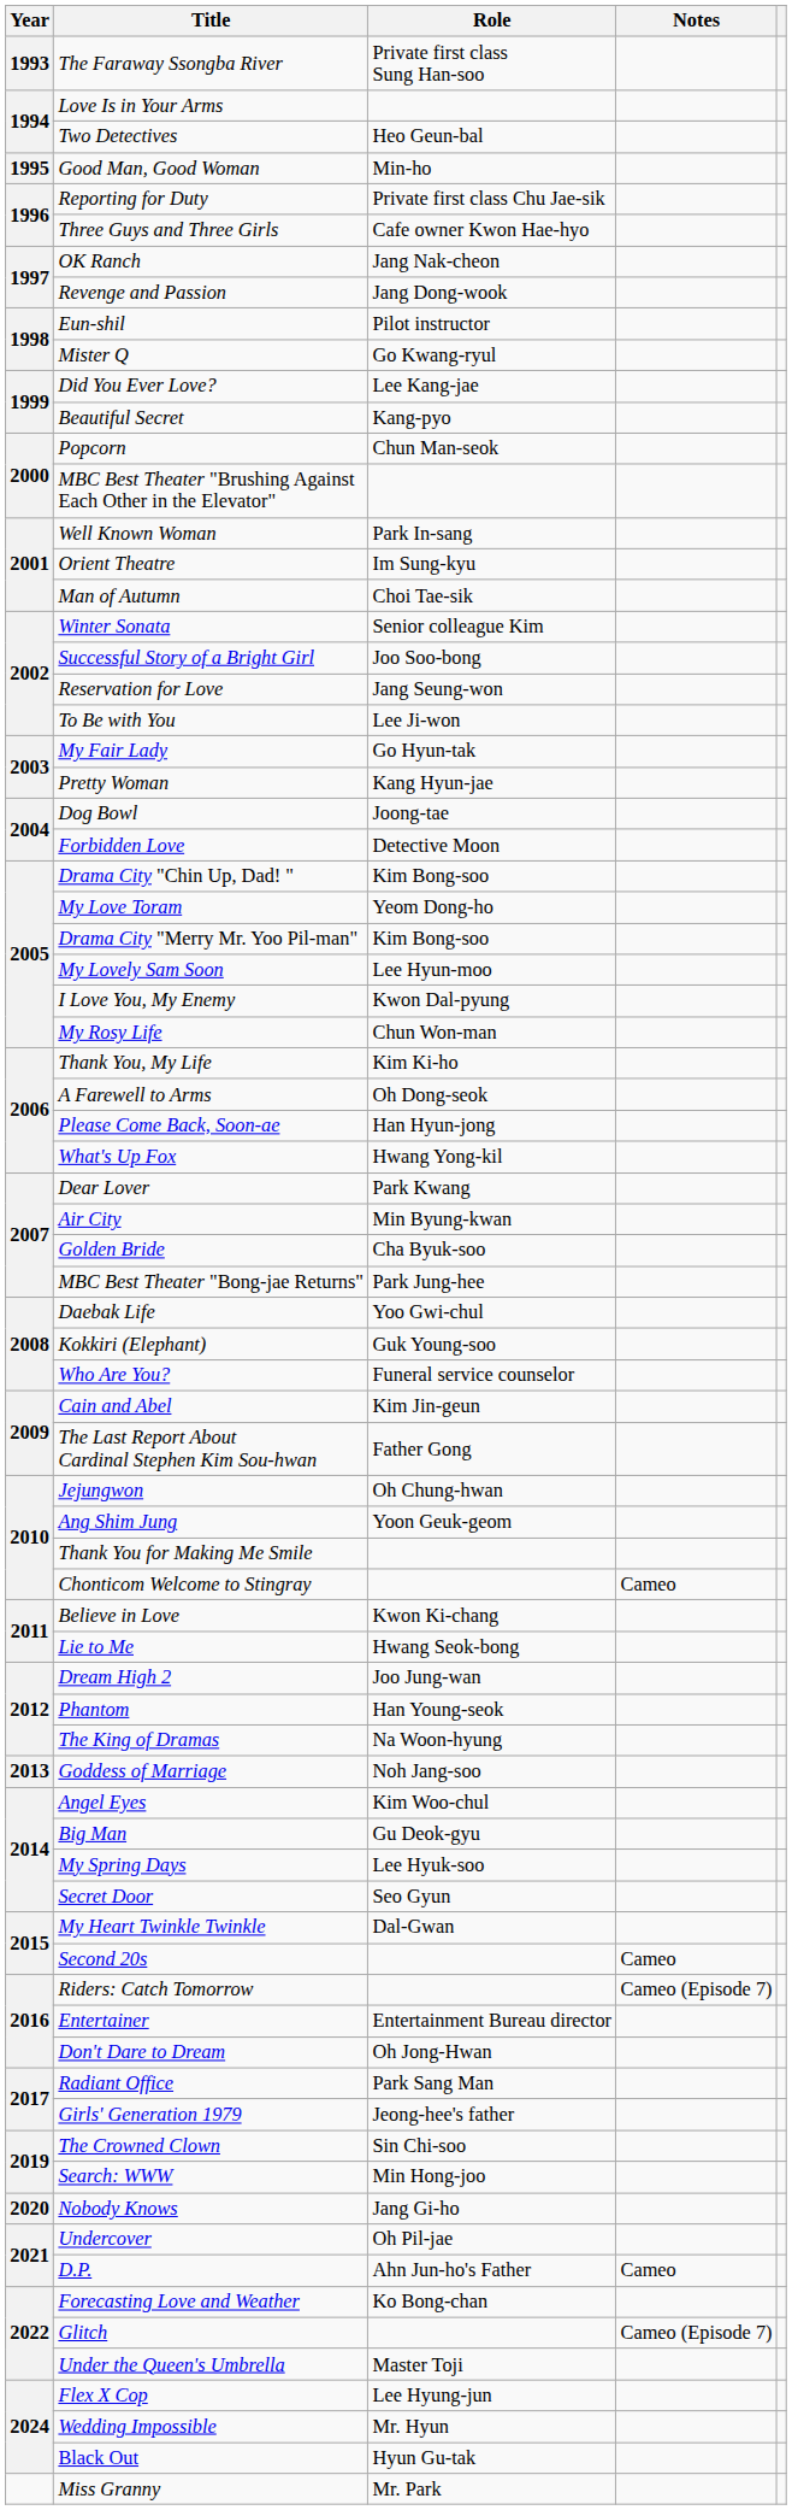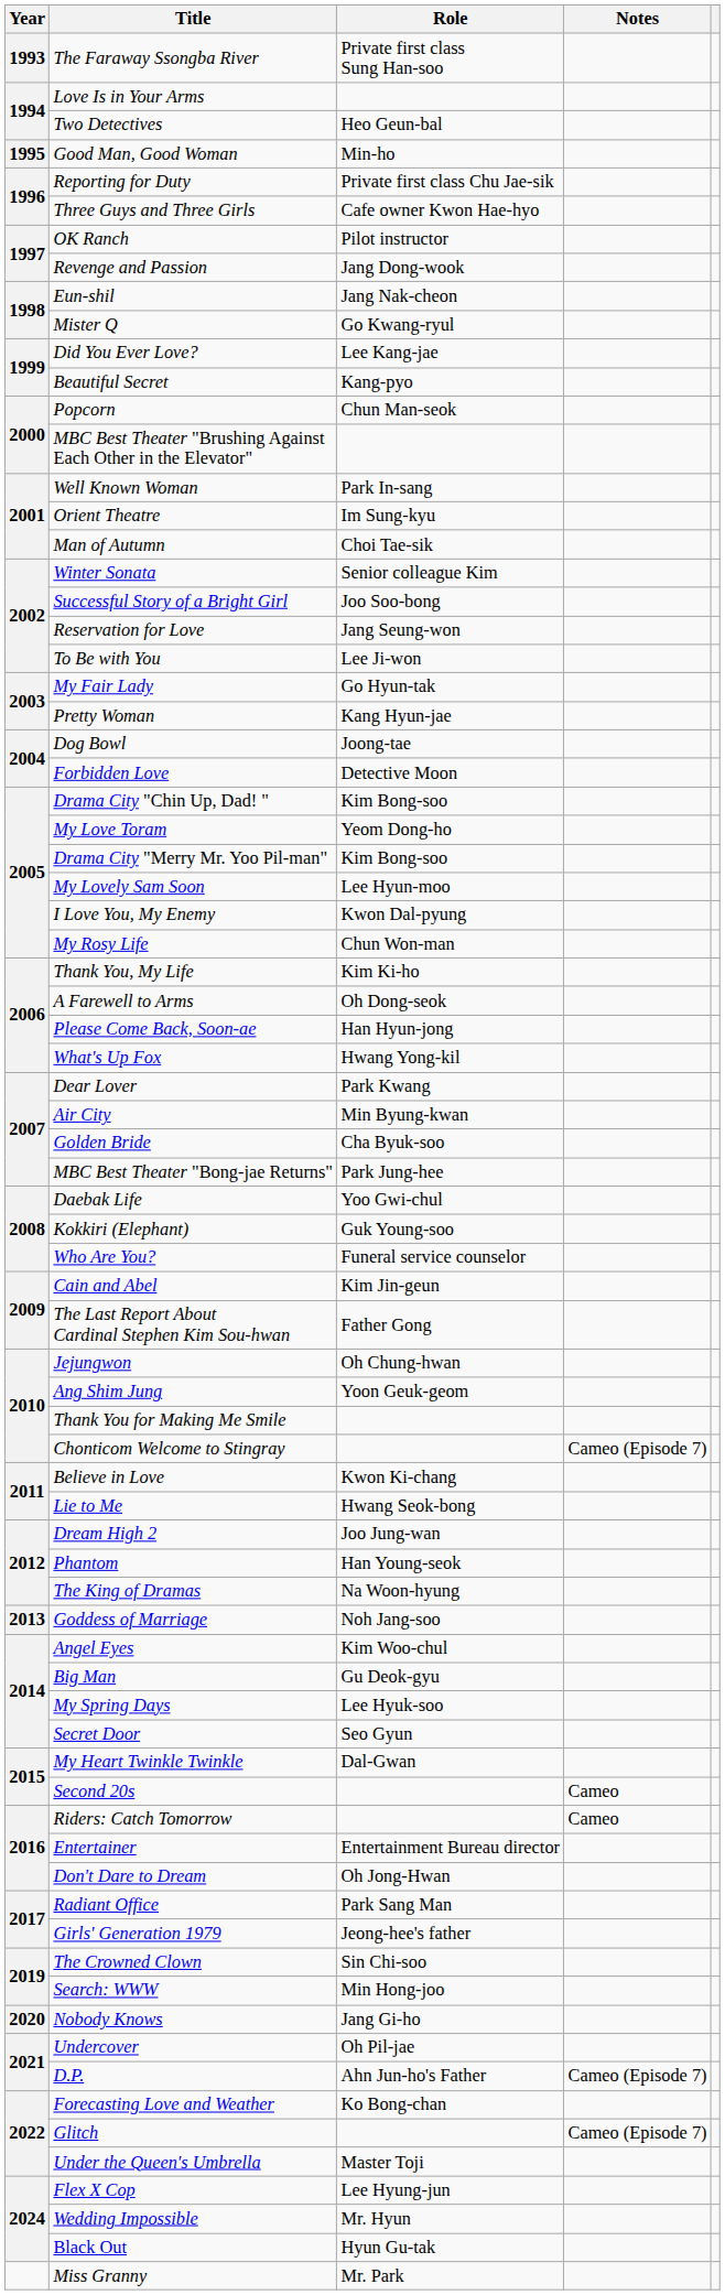 <table class="wikitable plainrowheaders sortable">
 <tr>
 <th scope="col">Year</th>
 <th scope="col">Title</th>
 <th scope="col">Role</th>
 <th scope="col">Notes</th>
 <th scope="col" class="unsortable"></th>
 </tr>
 <tr>
 <th scope="row">1993</th>
 <td><em>The Faraway Ssongba River</em></td>
 <td>Private first class <br> Sung Han-soo</td>
 <td></td>
 <td style="text-align:center"></td>
 </tr>
 <tr>
 <th scope="row" rowspan="2">1994</th>
 <td><em>Love Is in Your Arms</em></td>
 <td></td>
 <td></td>
 <td style="text-align:center"></td>
 </tr>
 <tr>
 <td><em>Two Detectives</em></td>
 <td>Heo Geun-bal</td>
 <td></td>
 <td style="text-align:center"></td>
 </tr>
 <tr>
 <th scope="row">1995</th>
 <td><em>Good Man, Good Woman</em></td>
 <td>Min-ho</td>
 <td></td>
 <td style="text-align:center"></td>
 </tr>
 <tr>
 <th scope="row" rowspan="2">1996</th>
 <td><em>Reporting for Duty</em></td>
 <td>Private first class Chu Jae-sik</td>
 <td></td>
 <td style="text-align:center"></td>
 </tr>
 <tr>
 <td><em>Three Guys and Three Girls</em></td>
 <td>Cafe owner Kwon Hae-hyo</td>
 <td></td>
 <td style="text-align:center"></td>
 </tr>
 <tr>
 <th scope="row" rowspan="2">1997</th>
 <td><em>OK Ranch</em></td>
-<td>Jang Nak-cheon</td>
+<td>Pilot instructor</td>
 <td></td>
 <td style="text-align:center"></td>
 </tr>
 <tr>
 <td><em>Revenge and Passion</em></td>
 <td>Jang Dong-wook</td>
 <td></td>
 <td style="text-align:center"></td>
 </tr>
 <tr>
 <th scope="row" rowspan="2">1998</th>
 <td><em>Eun-shil</em></td>
-<td>Pilot instructor</td>
+<td>Jang Nak-cheon</td>
 <td></td>
 <td style="text-align:center"></td>
 </tr>
 <tr>
 <td><em>Mister Q</em></td>
 <td>Go Kwang-ryul</td>
 <td></td>
 <td style="text-align:center"></td>
 </tr>
 <tr>
 <th scope="row" rowspan="2">1999</th>
 <td><em>Did You Ever Love?</em></td>
 <td>Lee Kang-jae</td>
 <td></td>
 <td style="text-align:center"></td>
 </tr>
 <tr>
 <td><em>Beautiful Secret</em></td>
 <td>Kang-pyo</td>
 <td></td>
 <td style="text-align:center"></td>
 </tr>
 <tr>
 <th scope="row" rowspan="2">2000</th>
 <td><em>Popcorn</em></td>
 <td>Chun Man-seok</td>
 <td></td>
 <td style="text-align:center"></td>
 </tr>
 <tr>
 <td><em>MBC Best Theater</em> "Brushing Against <br> Each Other in the Elevator"</td>
 <td></td>
 <td style="text-align:center"></td>
 </tr>
 <tr>
 <th scope="row" rowspan="3">2001</th>
 <td><em>Well Known Woman</em></td>
 <td>Park In-sang</td>
 <td></td>
 <td style="text-align:center"></td>
 </tr>
 <tr>
 <td><em>Orient Theatre</em></td>
 <td>Im Sung-kyu</td>
 <td></td>
 <td style="text-align:center"></td>
 </tr>
 <tr>
 <td><em>Man of Autumn</em></td>
 <td>Choi Tae-sik</td>
 <td></td>
 <td style="text-align:center"></td>
 </tr>
 <tr>
 <th scope="row" rowspan="4">2002</th>
 <td><em><a href='#'>Winter Sonata</a></em></td>
 <td>Senior colleague Kim</td>
 <td></td>
 <td style="text-align:center"></td>
 </tr>
 <tr>
 <td><em><a href='#'>Successful Story of a Bright Girl</a></em></td>
 <td>Joo Soo-bong</td>
 <td></td>
 <td style="text-align:center"></td>
 </tr>
 <tr>
 <td><em>Reservation for Love</em></td>
 <td>Jang Seung-won</td>
 <td></td>
 <td style="text-align:center"></td>
 </tr>
 <tr>
 <td><em>To Be with You</em></td>
 <td>Lee Ji-won</td>
 <td></td>
 <td style="text-align:center"></td>
 </tr>
 <tr>
 <th scope="row" rowspan="2">2003</th>
 <td><em><a href='#'>My Fair Lady</a></em></td>
 <td>Go Hyun-tak</td>
 <td></td>
 <td style="text-align:center"></td>
 </tr>
 <tr>
 <td><em>Pretty Woman</em></td>
 <td>Kang Hyun-jae</td>
 <td></td>
 <td style="text-align:center"></td>
 </tr>
 <tr>
 <th scope="row" rowspan="2">2004</th>
 <td><em>Dog Bowl</em></td>
 <td>Joong-tae</td>
 <td></td>
 <td style="text-align:center"></td>
 </tr>
 <tr>
 <td><em><a href='#'>Forbidden Love</a></em></td>
 <td>Detective Moon</td>
 <td></td>
 <td style="text-align:center"></td>
 </tr>
 <tr>
 <th scope="row" rowspan="6">2005</th>
 <td><em><a href='#'>Drama City</a></em> "Chin Up, Dad! "</td>
 <td>Kim Bong-soo</td>
 <td></td>
 <td style="text-align:center"></td>
 </tr>
 <tr>
 <td><em><a href='#'>My Love Toram</a></em></td>
 <td>Yeom Dong-ho</td>
 <td></td>
 <td style="text-align:center"></td>
 </tr>
 <tr>
 <td><em><a href='#'>Drama City</a></em> "Merry Mr. Yoo Pil-man"</td>
 <td>Kim Bong-soo</td>
 <td></td>
 <td style="text-align:center"></td>
 </tr>
 <tr>
 <td><em><a href='#'>My Lovely Sam Soon</a></em></td>
 <td>Lee Hyun-moo</td>
 <td></td>
 <td style="text-align:center"></td>
 </tr>
 <tr>
 <td><em>I Love You, My Enemy</em></td>
 <td>Kwon Dal-pyung</td>
 <td></td>
 <td style="text-align:center"></td>
 </tr>
 <tr>
 <td><em><a href='#'>My Rosy Life</a></em></td>
 <td>Chun Won-man</td>
 <td></td>
 <td style="text-align:center"></td>
 </tr>
 <tr>
 <th scope="row" rowspan="4">2006</th>
 <td><em>Thank You, My Life</em></td>
 <td>Kim Ki-ho</td>
 <td></td>
 <td style="text-align:center"></td>
 </tr>
 <tr>
 <td><em>A Farewell to Arms</em></td>
 <td>Oh Dong-seok</td>
 <td></td>
 <td style="text-align:center"></td>
 </tr>
 <tr>
 <td><em><a href='#'>Please Come Back, Soon-ae</a></em></td>
 <td>Han Hyun-jong</td>
 <td></td>
 <td style="text-align:center"></td>
 </tr>
 <tr>
 <td><em><a href='#'>What's Up Fox</a></em></td>
 <td>Hwang Yong-kil</td>
 <td></td>
 <td style="text-align:center"></td>
 </tr>
 <tr>
 <th scope="row" rowspan="4">2007</th>
 <td><em>Dear Lover</em></td>
 <td>Park Kwang</td>
 <td></td>
 <td style="text-align:center"></td>
 </tr>
 <tr>
 <td><em><a href='#'>Air City</a></em></td>
 <td>Min Byung-kwan</td>
 <td></td>
 <td style="text-align:center"></td>
 </tr>
 <tr>
 <td><em><a href='#'>Golden Bride</a></em></td>
 <td>Cha Byuk-soo</td>
 <td></td>
 <td style="text-align:center"></td>
 </tr>
 <tr>
 <td><em>MBC Best Theater</em> "Bong-jae Returns"</td>
 <td>Park Jung-hee</td>
 <td></td>
 <td style="text-align:center"></td>
 </tr>
 <tr>
 <th scope="row" rowspan="3">2008</th>
 <td><em>Daebak Life</em></td>
 <td>Yoo Gwi-chul</td>
 <td></td>
 <td style="text-align:center"></td>
 </tr>
 <tr>
 <td><em>Kokkiri (Elephant)</em></td>
 <td>Guk Young-soo</td>
 <td></td>
 <td style="text-align:center"></td>
 </tr>
 <tr>
 <td><em><a href='#'>Who Are You?</a></em></td>
 <td>Funeral service counselor</td>
 <td></td>
 <td style="text-align:center"></td>
 </tr>
 <tr>
 <th scope="row" rowspan="2">2009</th>
 <td><em><a href='#'>Cain and Abel</a></em></td>
 <td>Kim Jin-geun</td>
 <td></td>
 <td style="text-align:center"></td>
 </tr>
 <tr>
 <td><em>The Last Report About <br> Cardinal Stephen Kim Sou-hwan</em></td>
 <td>Father Gong</td>
 <td style="text-align:center"></td>
 </tr>
 <tr>
 <th scope="row" rowspan="4">2010</th>
 <td><em><a href='#'>Jejungwon</a></em></td>
 <td>Oh Chung-hwan</td>
 <td></td>
 <td style="text-align:center"></td>
 </tr>
 <tr>
 <td><em><a href='#'>Ang Shim Jung</a></em></td>
 <td>Yoon Geuk-geom</td>
 <td></td>
 <td style="text-align:center"></td>
 </tr>
 <tr>
 <td><em>Thank You for Making Me Smile</em></td>
 <td></td>
 <td></td>
 <td style="text-align:center"></td>
 </tr>
 <tr>
 <td><em>Chonticom Welcome to Stingray</em></td>
 <td></td>
-<td>Cameo</td>
+<td>Cameo (Episode 7)</td>
 <td style="text-align:center"></td>
 </tr>
 <tr>
 <th scope="row" rowspan="2">2011</th>
 <td><em>Believe in Love</em> </td>
 <td>Kwon Ki-chang</td>
 <td></td>
 <td style="text-align:center"></td>
 </tr>
 <tr>
 <td><em><a href='#'>Lie to Me</a></em></td>
 <td>Hwang Seok-bong</td>
 <td></td>
 <td style="text-align:center"></td>
 </tr>
 <tr>
 <th scope="row" rowspan="3">2012</th>
 <td><em><a href='#'>Dream High 2</a></em></td>
 <td>Joo Jung-wan</td>
 <td></td>
 <td style="text-align:center"></td>
 </tr>
 <tr>
 <td><em><a href='#'>Phantom</a></em></td>
 <td>Han Young-seok</td>
 <td></td>
 <td style="text-align:center"></td>
 </tr>
 <tr>
 <td><em><a href='#'>The King of Dramas</a></em></td>
 <td>Na Woon-hyung</td>
 <td></td>
 <td style="text-align:center"></td>
 </tr>
 <tr>
 <th scope="row">2013</th>
 <td><em><a href='#'>Goddess of Marriage</a></em></td>
 <td>Noh Jang-soo</td>
 <td></td>
 <td style="text-align:center"></td>
 </tr>
 <tr>
 <th scope="row" rowspan="4">2014</th>
 <td><em><a href='#'>Angel Eyes</a></em></td>
 <td>Kim Woo-chul</td>
 <td></td>
 <td style="text-align:center"></td>
 </tr>
 <tr>
 <td><em><a href='#'>Big Man</a></em></td>
 <td>Gu Deok-gyu</td>
 <td></td>
 <td style="text-align:center"></td>
 </tr>
 <tr>
 <td><em><a href='#'>My Spring Days</a></em></td>
 <td>Lee Hyuk-soo</td>
 <td></td>
 <td style="text-align:center"></td>
 </tr>
 <tr>
 <td><em><a href='#'>Secret Door</a></em></td>
 <td>Seo Gyun</td>
 <td></td>
 <td style="text-align:center"></td>
 </tr>
 <tr>
 <th scope="row" rowspan="2">2015</th>
 <td><em><a href='#'>My Heart Twinkle Twinkle</a></em></td>
 <td>Dal-Gwan</td>
 <td></td>
 <td style="text-align:center"></td>
 </tr>
 <tr>
 <td><em><a href='#'>Second 20s</a></em></td>
 <td></td>
 <td>Cameo</td>
 <td style="text-align:center"></td>
 </tr>
 <tr>
 <th scope="row" rowspan="3">2016</th>
 <td><em>Riders: Catch Tomorrow</em></td>
 <td></td>
-<td>Cameo (Episode 7)</td>
+<td>Cameo</td>
 <td style="text-align:center"></td>
 </tr>
 <tr>
 <td><em><a href='#'>Entertainer</a></em></td>
 <td>Entertainment Bureau director</td>
 <td></td>
 <td style="text-align:center"></td>
 </tr>
 <tr>
 <td><em><a href='#'>Don't Dare to Dream</a></em></td>
 <td>Oh Jong-Hwan</td>
 <td></td>
 <td style="text-align:center"></td>
 </tr>
 <tr>
 <th scope="row" rowspan="2">2017</th>
 <td><em><a href='#'>Radiant Office</a></em></td>
 <td>Park Sang Man</td>
 <td></td>
 <td style="text-align:center"></td>
 </tr>
 <tr>
 <td><em><a href='#'>Girls' Generation 1979</a></em></td>
 <td>Jeong-hee's father</td>
 <td></td>
 <td style="text-align:center"></td>
 </tr>
 <tr>
 <th scope="row" rowspan="2">2019</th>
 <td><em><a href='#'>The Crowned Clown</a></em></td>
 <td>Sin Chi-soo</td>
 <td></td>
 <td style="text-align:center"></td>
 </tr>
 <tr>
 <td><em><a href='#'>Search: WWW</a></em></td>
 <td>Min Hong-joo</td>
 <td></td>
 <td style="text-align:center"></td>
 </tr>
 <tr>
 <th scope="row">2020</th>
 <td><em><a href='#'>Nobody Knows</a></em></td>
 <td>Jang Gi-ho</td>
 <td></td>
 <td style="text-align:center"></td>
 </tr>
 <tr>
 <th scope="row" rowspan="2">2021</th>
 <td><em><a href='#'>Undercover</a></em></td>
 <td>Oh Pil-jae</td>
 <td></td>
 <td style="text-align:center"></td>
 </tr>
 <tr>
 <td><em><a href='#'>D.P.</a></em></td>
 <td>Ahn Jun-ho's Father</td>
-<td>Cameo</td>
+<td>Cameo (Episode 7)</td>
 <td style="text-align:center"></td>
 </tr>
 <tr>
 <th scope="row" rowspan="3">2022</th>
 <td><em><a href='#'>Forecasting Love and Weather</a></em></td>
 <td>Ko Bong-chan</td>
 <td></td>
 <td style="text-align:center"></td>
 </tr>
 <tr>
 <td><em><a href='#'>Glitch</a></em></td>
 <td></td>
 <td>Cameo (Episode 7)</td>
 <td style="text-align:center"></td>
 </tr>
 <tr>
 <td><em><a href='#'>Under the Queen's Umbrella</a></em></td>
 <td>Master Toji</td>
 <td></td>
 <td style="text-align:center"></td>
 </tr>
 <tr>
 <th rowspan="3" scope="row">2024</th>
 <td><em><a href='#'>Flex X Cop</a></em></td>
 <td>Lee Hyung-jun</td>
 <td></td>
 <td style="text-align:center"></td>
 </tr>
 <tr>
 <td><em><a href='#'>Wedding Impossible</a></em></td>
 <td>Mr. Hyun</td>
 <td></td>
 <td style="text-align:center"></td>
 </tr>
 <tr>
 <td><a href='#'>Black Out</a></td>
 <td>Hyun Gu-tak</td>
 <td></td>
 <td style="text-align: center;"></td>
 </tr>
 <tr>
 <td></td>
 <td><em>Miss Granny</em></td>
 <td>Mr. Park</td>
 <td></td>
 <td style="text-align:center"></td>
 </tr>
 </table>
